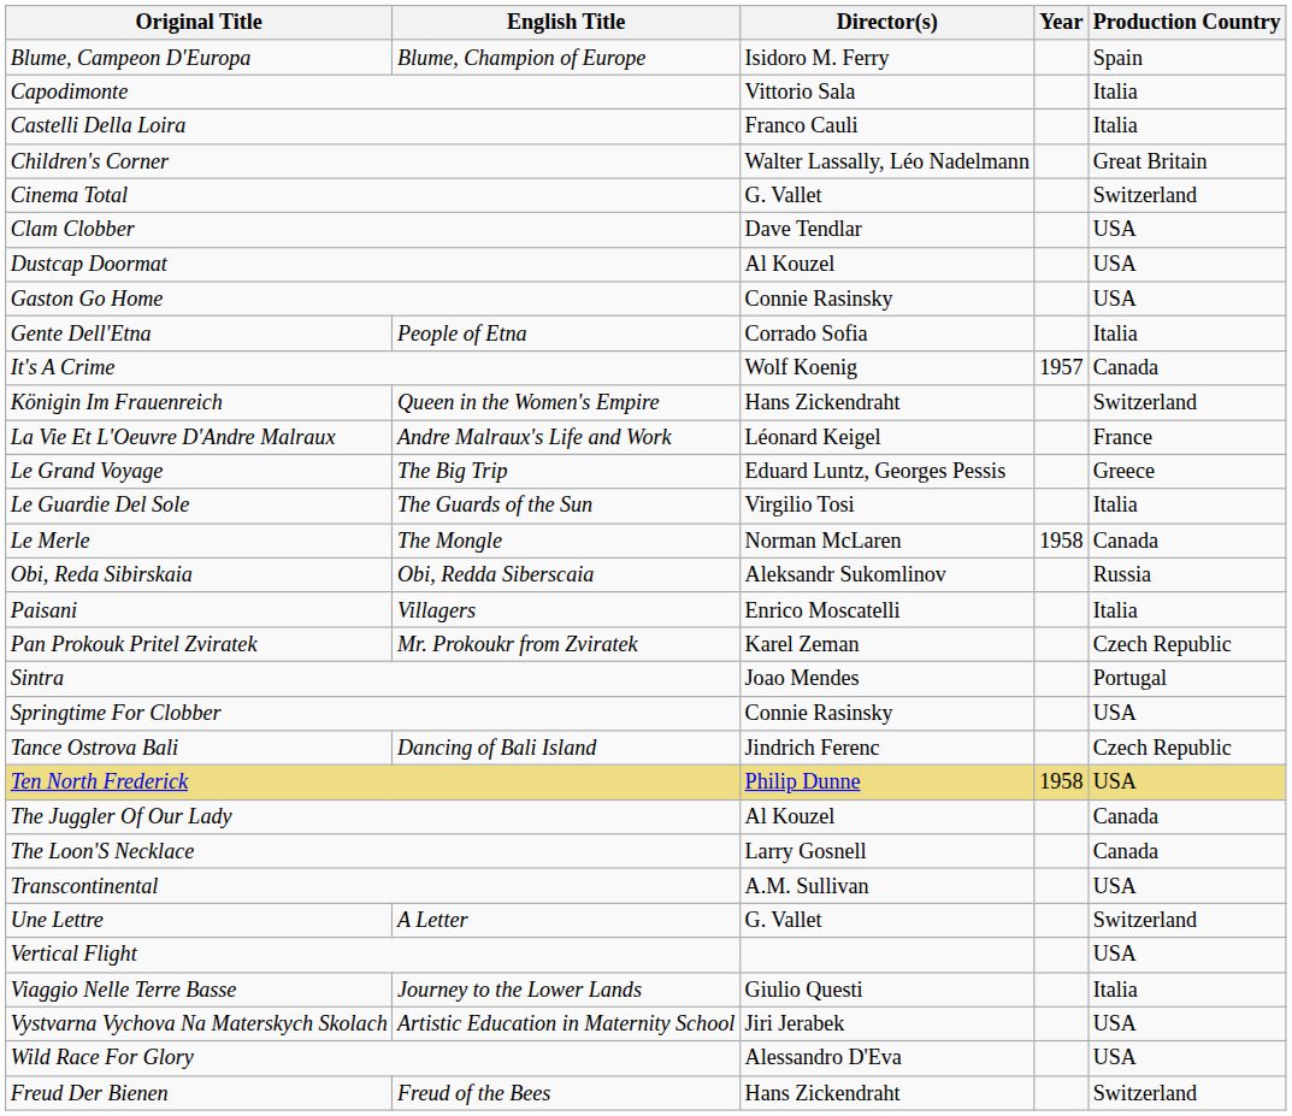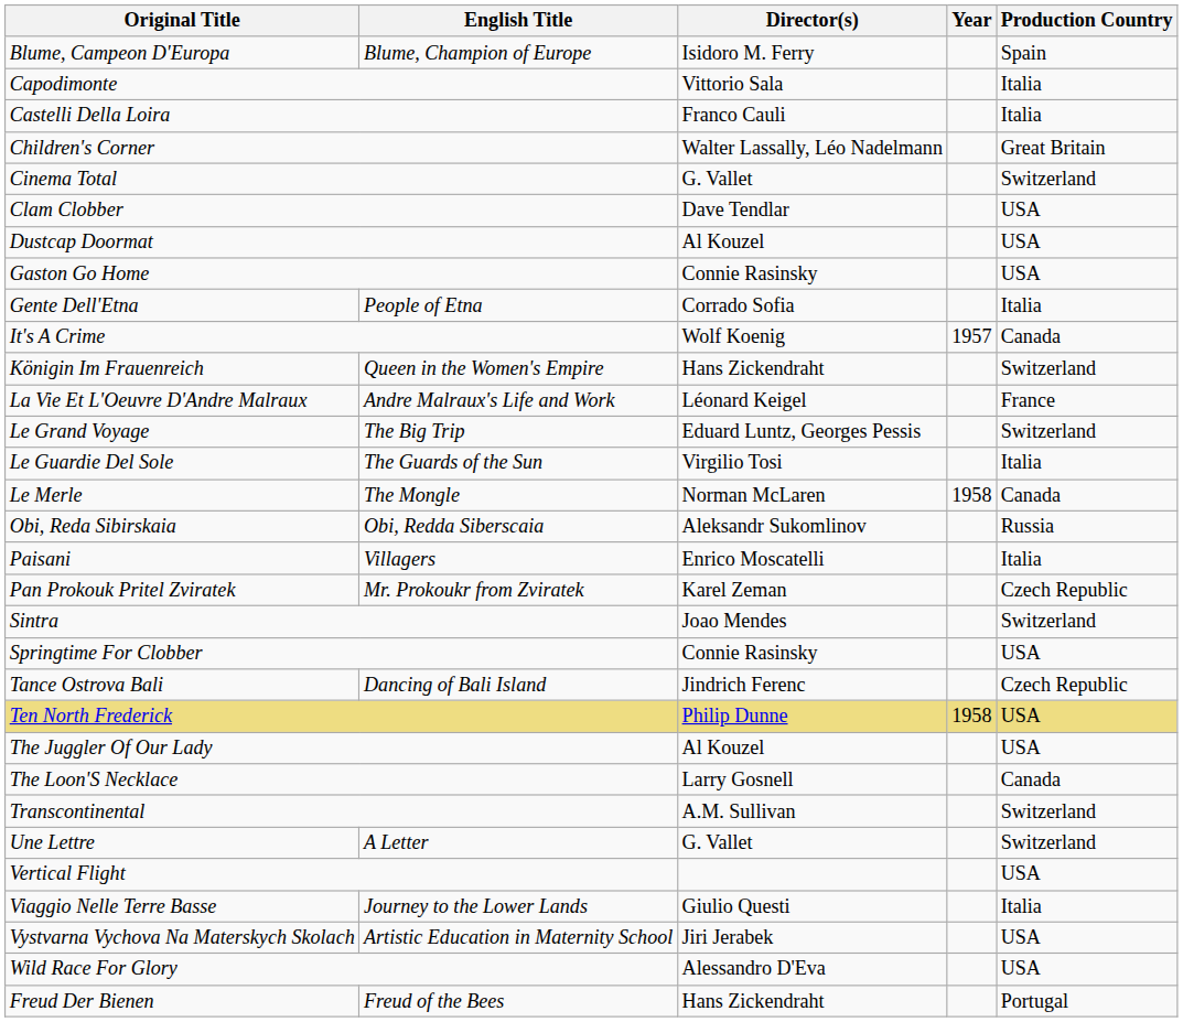 <table class="wikitable sortable">
 <tr>
 <th>Original Title</th>
 <th>English Title</th>
 <th>Director(s)</th>
 <th>Year</th>
 <th>Production Country</th>
 </tr>
 <tr>
 <td><em>Blume, Campeon D'Europa</em></td>
 <td><em>Blume, Champion of Europe</em></td>
 <td>Isidoro M. Ferry</td>
 <td></td>
 <td>Spain</td>
 </tr>
 <tr>
 <td colspan="2"><em>Capodimonte</em></td>
 <td>Vittorio Sala</td>
 <td></td>
 <td>Italia</td>
 </tr>
 <tr>
 <td colspan="2"><em>Castelli Della Loira</em></td>
 <td>Franco Cauli</td>
 <td></td>
 <td>Italia</td>
 </tr>
 <tr>
 <td colspan="2"><em>Children's Corner</em></td>
 <td>Walter Lassally, Léo Nadelmann</td>
 <td></td>
 <td>Great Britain</td>
 </tr>
 <tr>
 <td colspan="2"><em>Cinema Total</em></td>
 <td>G. Vallet</td>
 <td></td>
 <td>Switzerland</td>
 </tr>
 <tr>
 <td colspan="2"><em>Clam Clobber</em></td>
 <td>Dave Tendlar</td>
 <td></td>
 <td>USA</td>
 </tr>
 <tr>
 <td colspan="2"><em>Dustcap Doormat</em></td>
 <td>Al Kouzel</td>
 <td></td>
 <td>USA</td>
 </tr>
 <tr>
 <td colspan="2"><em>Gaston Go Home</em></td>
 <td>Connie Rasinsky</td>
 <td></td>
 <td>USA</td>
 </tr>
 <tr>
 <td><em>Gente Dell'Etna</em></td>
 <td><em>People of Etna</em></td>
 <td>Corrado Sofia</td>
 <td></td>
 <td>Italia</td>
 </tr>
 <tr>
 <td colspan="2"><em>It's A Crime</em></td>
 <td>Wolf Koenig</td>
 <td>1957</td>
 <td>Canada</td>
 </tr>
 <tr>
 <td><em>Königin Im Frauenreich</em></td>
 <td><em>Queen in the Women's Empire</em></td>
 <td>Hans Zickendraht</td>
 <td></td>
 <td>Switzerland</td>
 </tr>
 <tr>
 <td><em>La Vie Et L'Oeuvre D'Andre Malraux</em></td>
 <td><em>Andre Malraux's Life and Work</em></td>
 <td>Léonard Keigel</td>
 <td></td>
 <td>France</td>
 </tr>
 <tr>
 <td><em>Le Grand Voyage</em></td>
 <td><em>The Big Trip</em></td>
 <td>Eduard Luntz, Georges Pessis</td>
 <td></td>
-<td>Greece</td>
+<td>Switzerland</td>
 </tr>
 <tr>
 <td><em>Le Guardie Del Sole</em></td>
 <td><em>The Guards of the Sun</em></td>
 <td>Virgilio Tosi</td>
 <td></td>
 <td>Italia</td>
 </tr>
 <tr>
 <td><em>Le Merle</em></td>
 <td><em>The Mongle</em></td>
 <td>Norman McLaren</td>
 <td>1958</td>
 <td>Canada</td>
 </tr>
 <tr>
 <td><em>Obi, Reda Sibirskaia</em></td>
 <td><em>Obi, Redda Siberscaia</em></td>
 <td>Aleksandr Sukomlinov</td>
 <td></td>
 <td>Russia</td>
 </tr>
 <tr>
 <td><em>Paisani</em></td>
 <td><em>Villagers</em></td>
 <td>Enrico Moscatelli</td>
 <td></td>
 <td>Italia</td>
 </tr>
 <tr>
 <td><em>Pan Prokouk Pritel Zviratek</em></td>
 <td><em>Mr. Prokoukr from Zviratek</em></td>
 <td>Karel Zeman</td>
 <td></td>
 <td>Czech Republic</td>
 </tr>
 <tr>
 <td colspan="2"><em>Sintra</em></td>
 <td>Joao Mendes</td>
 <td></td>
-<td>Portugal</td>
+<td>Switzerland</td>
 </tr>
 <tr>
 <td colspan="2"><em>Springtime For Clobber</em></td>
 <td>Connie Rasinsky</td>
 <td></td>
 <td>USA</td>
 </tr>
 <tr>
 <td><em>Tance Ostrova Bali</em></td>
 <td><em>Dancing of Bali Island</em></td>
 <td>Jindrich Ferenc</td>
 <td></td>
 <td>Czech Republic</td>
 </tr>
 <tr style="background:#eedd82">
 <td colspan="2"><em><a href='#'>Ten North Frederick</a></em></td>
 <td><a href='#'>Philip Dunne</a></td>
 <td>1958</td>
 <td>USA</td>
 </tr>
 <tr>
 <td colspan="2"><em>The Juggler Of Our Lady</em></td>
 <td>Al Kouzel</td>
 <td></td>
-<td>Canada</td>
+<td>USA</td>
 </tr>
 <tr>
 <td colspan="2"><em>The Loon'S Necklace</em></td>
 <td>Larry Gosnell</td>
 <td></td>
 <td>Canada</td>
 </tr>
 <tr>
 <td colspan="2"><em>Transcontinental</em></td>
 <td>A.M. Sullivan</td>
 <td></td>
-<td>USA</td>
+<td>Switzerland</td>
 </tr>
 <tr>
 <td><em>Une Lettre</em></td>
 <td><em>A Letter</em></td>
 <td>G. Vallet</td>
 <td></td>
 <td>Switzerland</td>
 </tr>
 <tr>
 <td colspan="2"><em>Vertical Flight</em></td>
 <td></td>
 <td></td>
 <td>USA</td>
 </tr>
 <tr>
 <td><em>Viaggio Nelle Terre Basse</em></td>
 <td><em>Journey to the Lower Lands</em></td>
 <td>Giulio Questi</td>
 <td></td>
 <td>Italia</td>
 </tr>
 <tr>
 <td><em>Vystvarna Vychova Na Materskych Skolach</em></td>
 <td><em>Artistic Education in Maternity School</em></td>
 <td>Jiri Jerabek</td>
 <td></td>
 <td>USA</td>
 </tr>
 <tr>
 <td colspan="2"><em>Wild Race For Glory</em></td>
 <td>Alessandro D'Eva</td>
 <td></td>
 <td>USA</td>
 </tr>
 <tr>
 <td><em>Freud Der Bienen</em></td>
 <td><em>Freud of the Bees</em></td>
 <td>Hans Zickendraht</td>
 <td></td>
-<td>Switzerland</td>
+<td>Portugal</td>
 </tr>
 </table>
